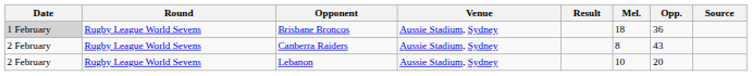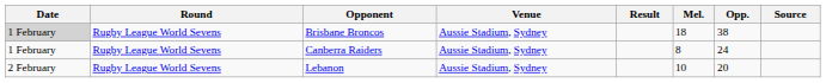 <table class="wikitable"  style="font-size:80%; width:75%;">
 <tr>
 <th>Date</th>
 <th>Round</th>
 <th>Opponent</th>
 <th>Venue</th>
 <th>Result</th>
 <th>Mel.</th>
 <th>Opp.</th>
 <th>Source</th>
 </tr>
 <tr>
 <td style="background: lightgrey;">1 February</td>
 <td><a href='#'>Rugby League World Sevens</a></td>
 <td> <a href='#'>Brisbane Broncos</a></td>
 <td><a href='#'>Aussie Stadium</a>, <a href='#'>Sydney</a></td>
 <td></td>
 <td>18</td>
-<td>36</td>
+<td>38</td>
 <td></td>
 </tr>
 <tr>
-<td>2 February</td>
+<td>1 February</td>
 <td><a href='#'>Rugby League World Sevens</a></td>
 <td> <a href='#'>Canberra Raiders</a></td>
 <td><a href='#'>Aussie Stadium</a>, <a href='#'>Sydney</a></td>
 <td></td>
 <td>8</td>
-<td>43</td>
+<td>24</td>
 <td></td>
 </tr>
 <tr>
 <td>2 February</td>
 <td><a href='#'>Rugby League World Sevens</a></td>
 <td> <a href='#'>Lebanon</a></td>
 <td><a href='#'>Aussie Stadium</a>, <a href='#'>Sydney</a></td>
 <td></td>
 <td>10</td>
 <td>20</td>
 <td></td>
 </tr>
 </table>
